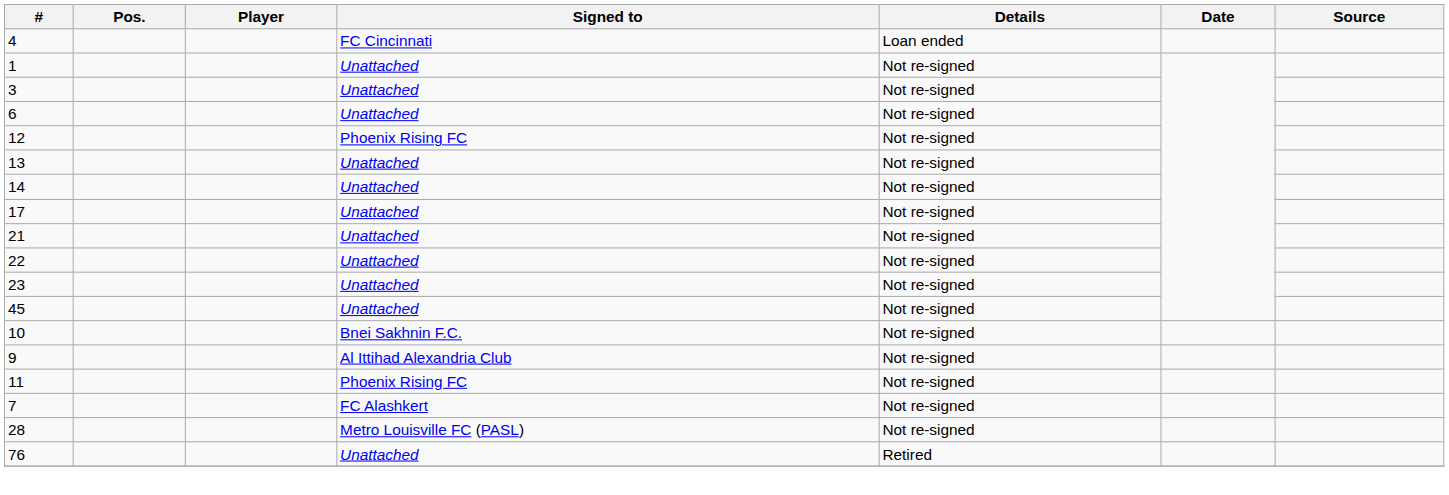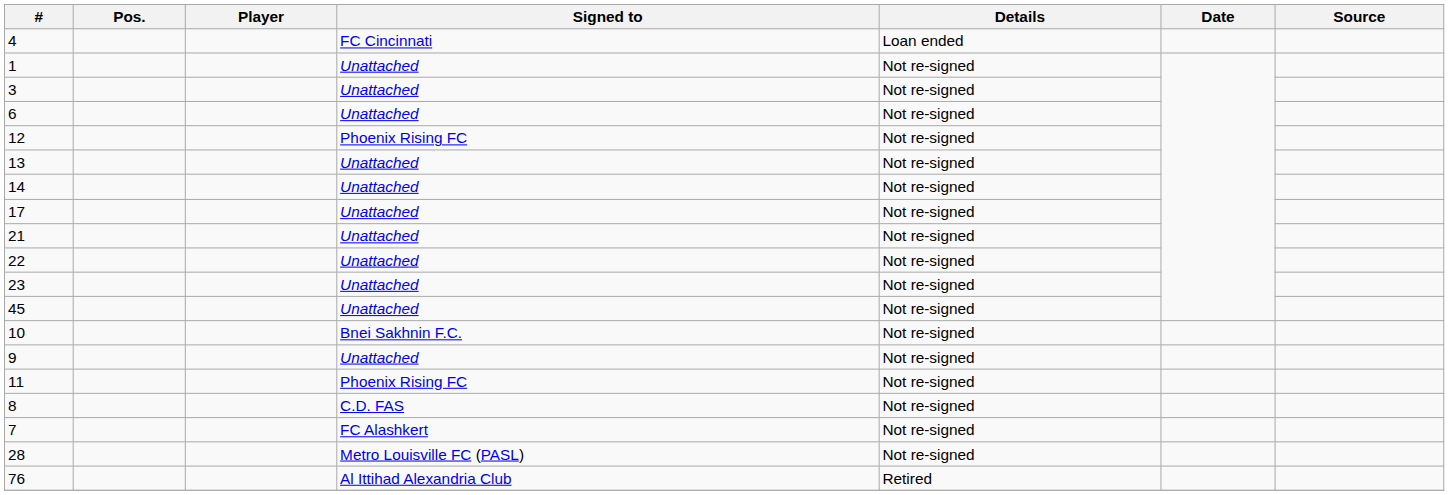 <table class="wikitable sortable" style="width:90%; text-align:center; font-size:95%; text-align:left;">
 <tr>
 <th>#</th>
 <th>Pos.</th>
 <th>Player</th>
 <th>Signed to</th>
 <th>Details</th>
 <th>Date</th>
 <th>Source</th>
 </tr>
 <tr>
 <td>4</td>
 <td></td>
 <td></td>
 <td> <a href='#'>FC Cincinnati</a></td>
 <td>Loan ended</td>
 <td></td>
 <td></td>
 </tr>
 <tr>
 <td>1</td>
 <td></td>
 <td></td>
 <td><em><a href='#'>Unattached</a></em></td>
 <td>Not re-signed</td>
 <td rowspan="11"></td>
 <td></td>
 </tr>
 <tr>
 <td>3</td>
 <td></td>
 <td></td>
 <td><em><a href='#'>Unattached</a></em></td>
 <td>Not re-signed</td>
 <td></td>
 </tr>
 <tr>
 <td>6</td>
 <td></td>
 <td></td>
 <td><em><a href='#'>Unattached</a></em></td>
 <td>Not re-signed</td>
 <td></td>
 </tr>
 <tr>
 <td>12</td>
 <td></td>
 <td></td>
 <td> <a href='#'>Phoenix Rising FC</a></td>
 <td>Not re-signed</td>
 <td></td>
 </tr>
 <tr>
 <td>13</td>
 <td></td>
 <td></td>
 <td><em><a href='#'>Unattached</a></em></td>
 <td>Not re-signed</td>
 <td></td>
 </tr>
 <tr>
 <td>14</td>
 <td></td>
 <td></td>
 <td><em><a href='#'>Unattached</a></em></td>
 <td>Not re-signed</td>
 <td></td>
 </tr>
 <tr>
 <td>17</td>
 <td></td>
 <td></td>
 <td><em><a href='#'>Unattached</a></em></td>
 <td>Not re-signed</td>
 <td></td>
 </tr>
 <tr>
 <td>21</td>
 <td></td>
 <td></td>
 <td><em><a href='#'>Unattached</a></em></td>
 <td>Not re-signed</td>
 <td></td>
 </tr>
 <tr>
 <td>22</td>
 <td></td>
 <td></td>
 <td><em><a href='#'>Unattached</a></em></td>
 <td>Not re-signed</td>
 <td></td>
 </tr>
 <tr>
 <td>23</td>
 <td></td>
 <td></td>
 <td><em><a href='#'>Unattached</a></em></td>
 <td>Not re-signed</td>
 <td></td>
 </tr>
 <tr>
 <td>45</td>
 <td></td>
 <td></td>
 <td><em><a href='#'>Unattached</a></em></td>
 <td>Not re-signed</td>
 <td></td>
 </tr>
 <tr>
 <td>10</td>
 <td></td>
 <td></td>
 <td> <a href='#'>Bnei Sakhnin F.C.</a></td>
 <td>Not re-signed</td>
 <td></td>
 <td></td>
 </tr>
 <tr>
 <td>9</td>
 <td></td>
 <td></td>
-<td> <a href='#'>Al Ittihad Alexandria Club</a></td>
+<td><em><a href='#'>Unattached</a></em></td>
 <td>Not re-signed</td>
 <td></td>
 <td></td>
 </tr>
 <tr>
 <td>11</td>
 <td></td>
 <td></td>
 <td> <a href='#'>Phoenix Rising FC</a></td>
+<td>Not re-signed</td>
+<td></td>
+<td></td>
+</tr>
+<tr>
+<td>8</td>
+<td></td>
+<td></td>
+<td> <a href='#'>C.D. FAS</a></td>
 <td>Not re-signed</td>
 <td></td>
 <td></td>
 </tr>
 <tr>
 <td>7</td>
 <td></td>
 <td></td>
 <td> <a href='#'>FC Alashkert</a></td>
 <td>Not re-signed</td>
 <td></td>
 <td></td>
 </tr>
 <tr>
 <td>28</td>
 <td></td>
 <td></td>
 <td> <a href='#'>Metro Louisville FC</a> (<a href='#'>PASL</a>)</td>
 <td>Not re-signed</td>
 <td></td>
 <td></td>
 </tr>
 <tr>
 <td>76</td>
 <td></td>
 <td></td>
-<td><em><a href='#'>Unattached</a></em></td>
+<td> <a href='#'>Al Ittihad Alexandria Club</a></td>
 <td>Retired</td>
 <td></td>
 <td></td>
 </tr>
 <tr>
 </tr>
 </table>
